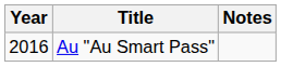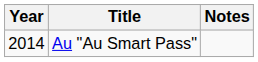 <table class="wikitable">
 <tr>
 <th>Year</th>
 <th>Title</th>
 <th>Notes</th>
 </tr>
 <tr>
-<td>2016</td>
+<td>2014</td>
 <td><a href='#'>Au</a> "Au Smart Pass"</td>
 <td></td>
 </tr>
 </table>
